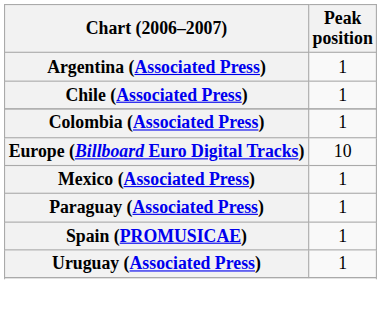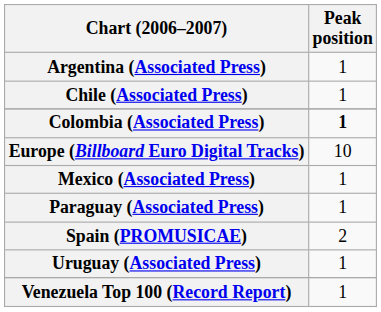 <table class="wikitable sortable plainrowheaders" style="text-align:center">
 <tr>
 <th scope="col">Chart (2006–2007)</th>
 <th scope="col">Peak<br>position</th>
 </tr>
 <tr>
 <th scope="row">Argentina (<a href='#'>Associated Press</a>)</th>
 <td>1</td>
 </tr>
 <tr>
 <th scope="row">Chile (<a href='#'>Associated Press</a>)</th>
 <td>1</td>
 </tr>
 <tr>
 </tr>
 <tr>
 <th scope="row">Colombia (<a href='#'>Associated Press</a>)</th>
-<td>1</td>
+<td><strong>1</strong></td>
 </tr>
 <tr>
 <th scope="row">Europe (<a href='#'><em>Billboard</em> Euro Digital Tracks</a>)</th>
 <td>10</td>
 </tr>
 <tr>
 <th scope="row">Mexico (<a href='#'>Associated Press</a>)</th>
 <td>1</td>
 </tr>
 <tr>
 <th scope="row">Paraguay (<a href='#'>Associated Press</a>)</th>
 <td>1</td>
 </tr>
 <tr>
 <th scope="row">Spain (<a href='#'>PROMUSICAE</a>)</th>
-<td>1</td>
+<td>2</td>
 </tr>
 <tr>
 <th scope="row">Uruguay (<a href='#'>Associated Press</a>)</th>
 <td>1</td>
 </tr>
 <tr>
 </tr>
 <tr>
 </tr>
 <tr>
 </tr>
 <tr>
 </tr>
 <tr>
 </tr>
+<tr>
+<th scope="row">Venezuela Top 100 (<a href='#'>Record Report</a>)</th>
+<td>1</td>
+</tr>
 </table>
